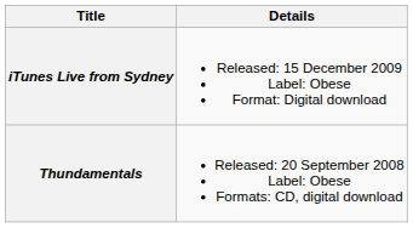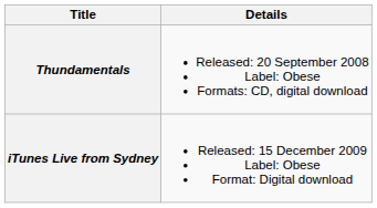 <table class="wikitable plainrowheaders" style="text-align:center;">
 <tr>
 <th>Title</th>
 <th>Details</th>
 </tr>
 <tr>
+<th scope="row"><em>Thundamentals</em></th>
+<td><br><ul><li>Released: 20 September 2008</li><li>Label: Obese</li><li>Formats: CD, digital download</li></ul></td>
+</tr>
+<tr>
 <th scope="row"><em>iTunes Live from Sydney</em></th>
 <td><br><ul><li>Released: 15 December 2009</li><li>Label: Obese</li><li>Format: Digital download</li></ul></td>
 </tr>
-<tr>
-<th scope="row"><em>Thundamentals</em></th>
-<td><br><ul><li>Released: 20 September 2008</li><li>Label: Obese</li><li>Formats: CD, digital download</li></ul></td>
-</tr>
 </table>
